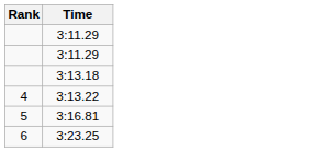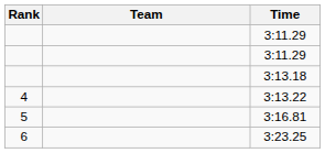 <table class=wikitable style="text-align:center">
 <tr>
 <th width=40>Rank</th>
+<th width=250>Team</th>
 <th width=80>Time</th>
 </tr>
 <tr>
 <td></td>
+<td align=left></td>
 <td>3:11.29</td>
 </tr>
 <tr>
 <td></td>
+<td align=left></td>
 <td>3:11.29</td>
 </tr>
 <tr>
 <td></td>
+<td align=left></td>
 <td>3:13.18</td>
 </tr>
 <tr>
 <td>4</td>
+<td align=left></td>
 <td>3:13.22</td>
 </tr>
 <tr>
 <td>5</td>
+<td align=left></td>
 <td>3:16.81</td>
 </tr>
 <tr>
 <td>6</td>
+<td align=left></td>
 <td>3:23.25</td>
 </tr>
 </table>
